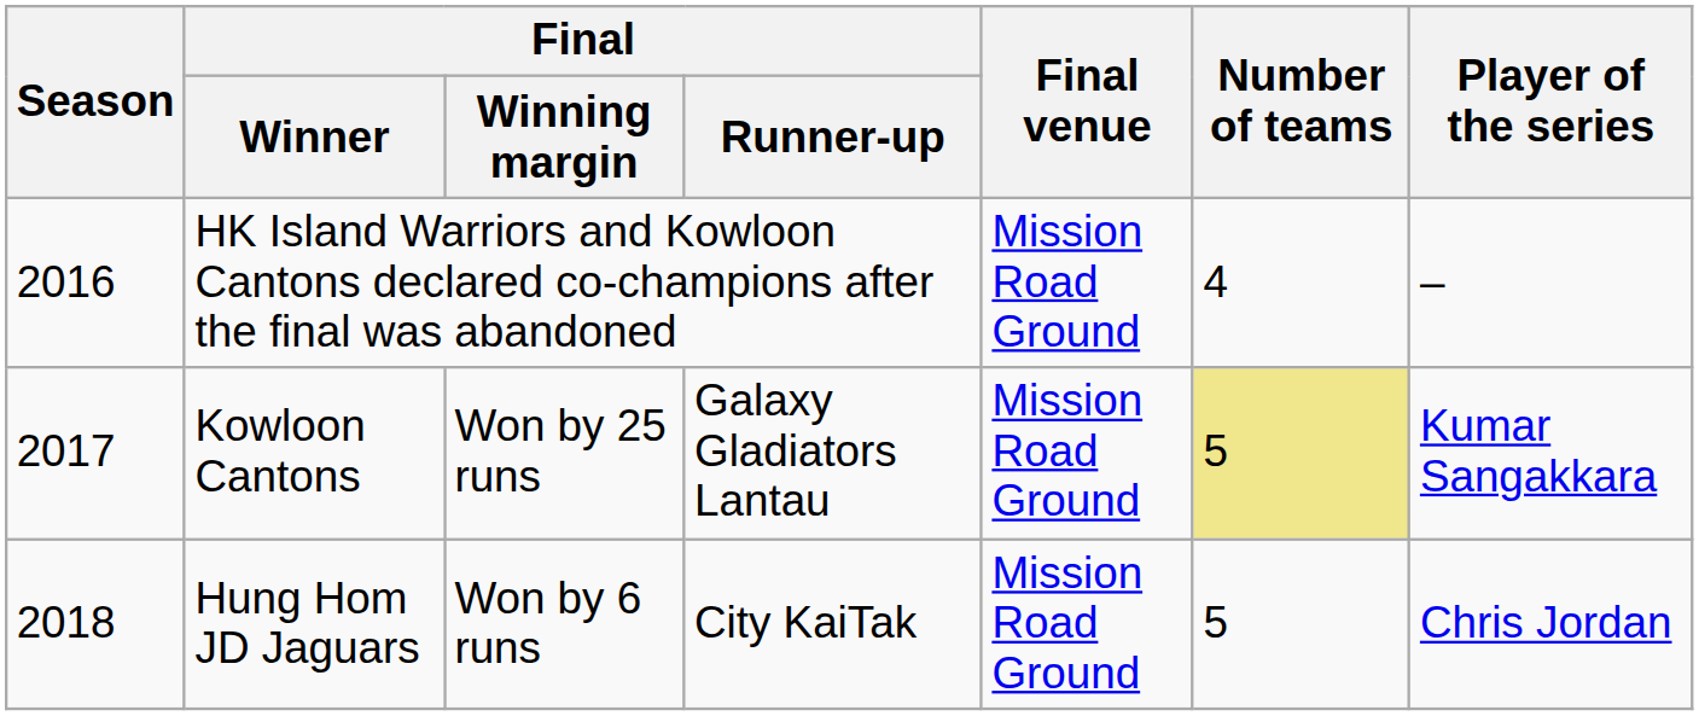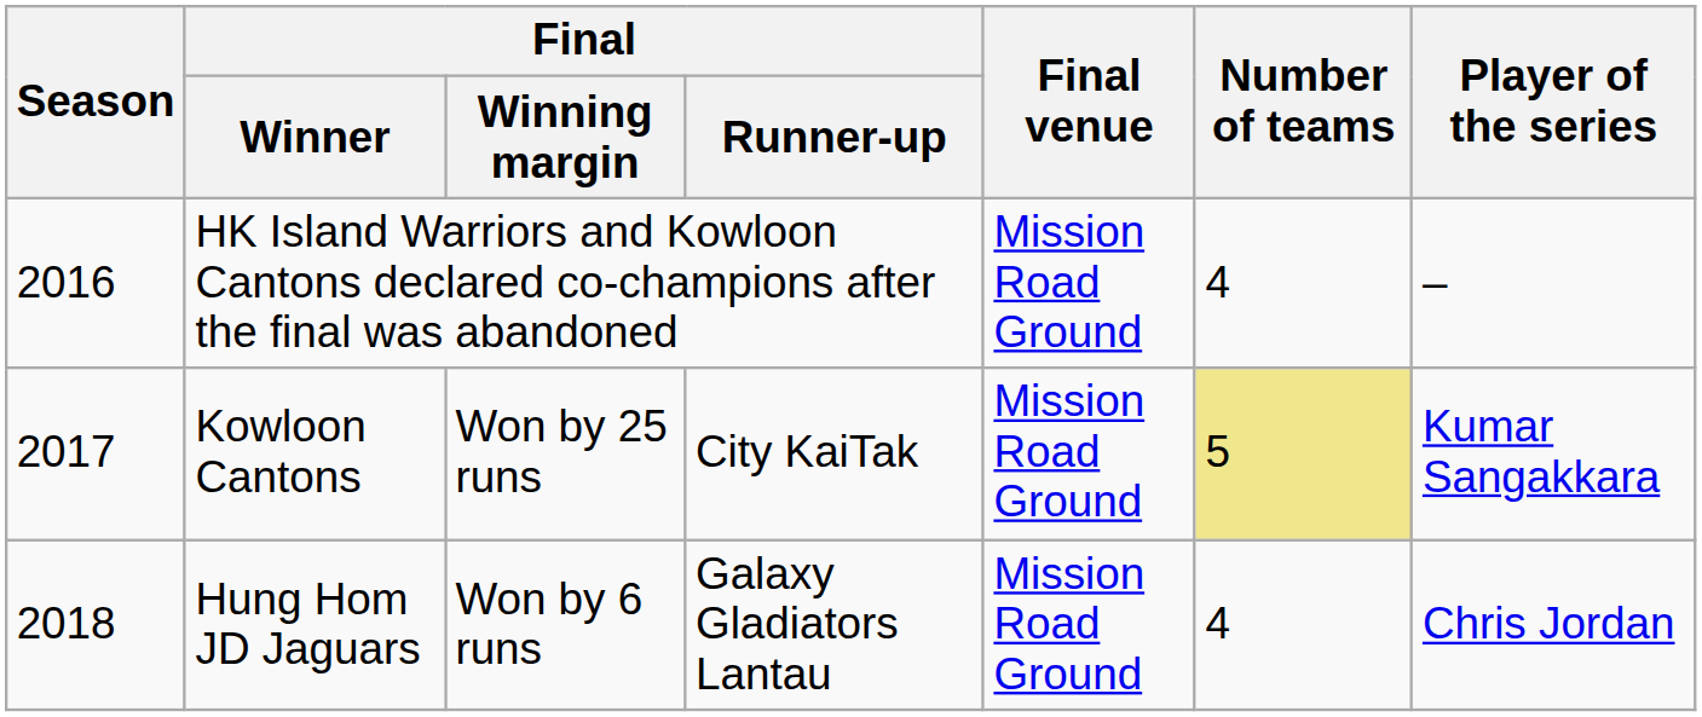 <table class="wikitable">
 <tr>
 <th rowspan="2"  scope="col">Season</th>
 <th colspan=3>Final</th>
 <th rowspan="2" scope="col">Final venue</th>
 <th rowspan="2" scope="col">Number of teams</th>
 <th rowspan="2" scope="col">Player of the series</th>
 </tr>
 <tr>
 <th scope="col">Winner</th>
 <th scope="col">Winning margin</th>
 <th scope="col">Runner-up</th>
 </tr>
 <tr>
 <td>2016</td>
 <td colspan="3">HK Island Warriors and Kowloon Cantons declared co-champions after the final was abandoned</td>
 <td><a href='#'>Mission Road Ground</a></td>
 <td>4</td>
 <td>–</td>
 </tr>
 <tr>
 <td>2017</td>
 <td>Kowloon Cantons</td>
 <td>Won by 25 runs</td>
-<td>Galaxy Gladiators Lantau</td>
+<td>City KaiTak</td>
 <td><a href='#'>Mission Road Ground</a></td>
 <td style="background: khaki;">5</td>
 <td><a href='#'>Kumar Sangakkara</a></td>
 </tr>
 <tr>
 <td>2018</td>
 <td>Hung Hom JD Jaguars</td>
 <td>Won by 6 runs</td>
-<td>City KaiTak</td>
+<td>Galaxy Gladiators Lantau</td>
 <td><a href='#'>Mission Road Ground</a></td>
-<td>5</td>
+<td>4</td>
 <td><a href='#'>Chris Jordan</a></td>
 </tr>
 </table>
